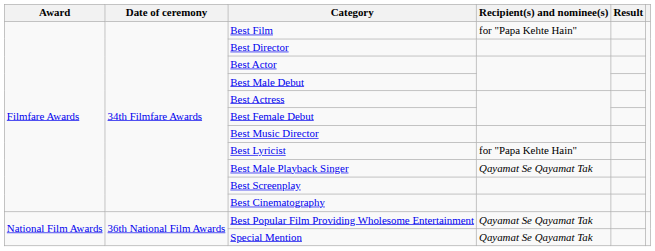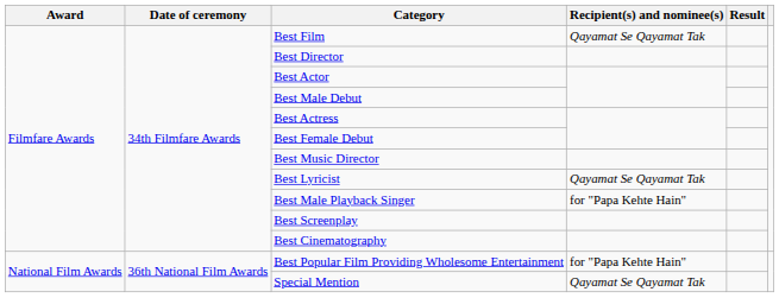 <table class="wikitable plainrowheaders sortable">
 <tr>
 <th scope="col">Award</th>
 <th scope="col">Date of ceremony</th>
 <th scope="col">Category</th>
 <th scope="col">Recipient(s) and nominee(s)</th>
 <th scope="col">Result</th>
 <th scope="col" class="unsortable"></th>
 </tr>
 <tr>
 <td scope="row" rowspan="11"><a href='#'>Filmfare Awards</a></td>
 <td rowspan="11"><a href='#'>34th Filmfare Awards</a></td>
 <td><a href='#'>Best Film</a></td>
-<td> for "Papa Kehte Hain"</td>
+<td><em>Qayamat Se Qayamat Tak</em></td>
 <td></td>
 <td style="text-align:center;" rowspan="11"></td>
 </tr>
 <tr>
 <td><a href='#'>Best Director</a></td>
 <td></td>
 <td></td>
 </tr>
 <tr>
 <td><a href='#'>Best Actor</a></td>
 <td rowspan="2"></td>
 <td></td>
 </tr>
 <tr>
 <td><a href='#'>Best Male Debut</a></td>
 <td></td>
 </tr>
 <tr>
 <td><a href='#'>Best Actress</a></td>
 <td rowspan="2"></td>
 <td></td>
 </tr>
 <tr>
 <td><a href='#'>Best Female Debut</a></td>
 <td></td>
 </tr>
 <tr>
 <td><a href='#'>Best Music Director</a></td>
 <td></td>
 <td></td>
 </tr>
 <tr>
 <td><a href='#'>Best Lyricist</a></td>
-<td> for "Papa Kehte Hain"</td>
+<td><em>Qayamat Se Qayamat Tak</em></td>
 <td></td>
 </tr>
 <tr>
 <td><a href='#'>Best Male Playback Singer</a></td>
-<td><em>Qayamat Se Qayamat Tak</em></td>
+<td> for "Papa Kehte Hain"</td>
 <td></td>
 </tr>
 <tr>
 <td><a href='#'>Best Screenplay</a></td>
 <td></td>
 <td></td>
 </tr>
 <tr>
 <td><a href='#'>Best Cinematography</a></td>
 <td></td>
 <td></td>
 </tr>
 <tr>
 <td scope="row" rowspan="2"><a href='#'>National Film Awards</a></td>
 <td rowspan="2"><a href='#'>36th National Film Awards</a></td>
 <td><a href='#'>Best Popular Film Providing Wholesome Entertainment</a></td>
-<td><em>Qayamat Se Qayamat Tak</em></td>
+<td> for "Papa Kehte Hain"</td>
 <td></td>
 <td style="text-align:center;" rowspan="2"></td>
 </tr>
 <tr>
 <td><a href='#'>Special Mention</a></td>
 <td><em>Qayamat Se Qayamat Tak</em></td>
 <td></td>
 </tr>
 </table>
